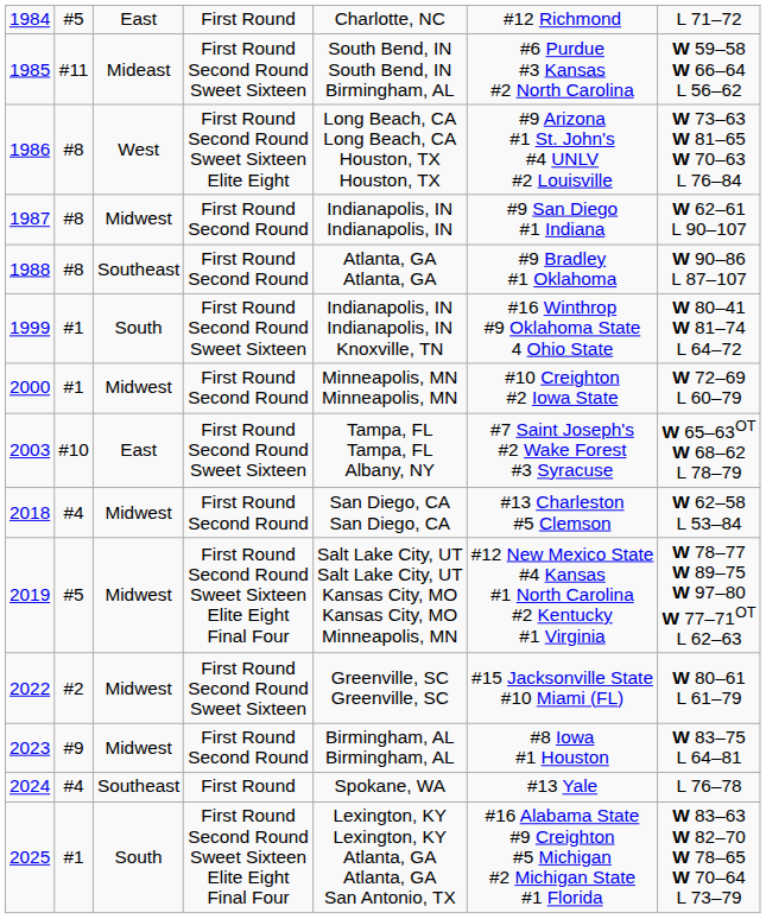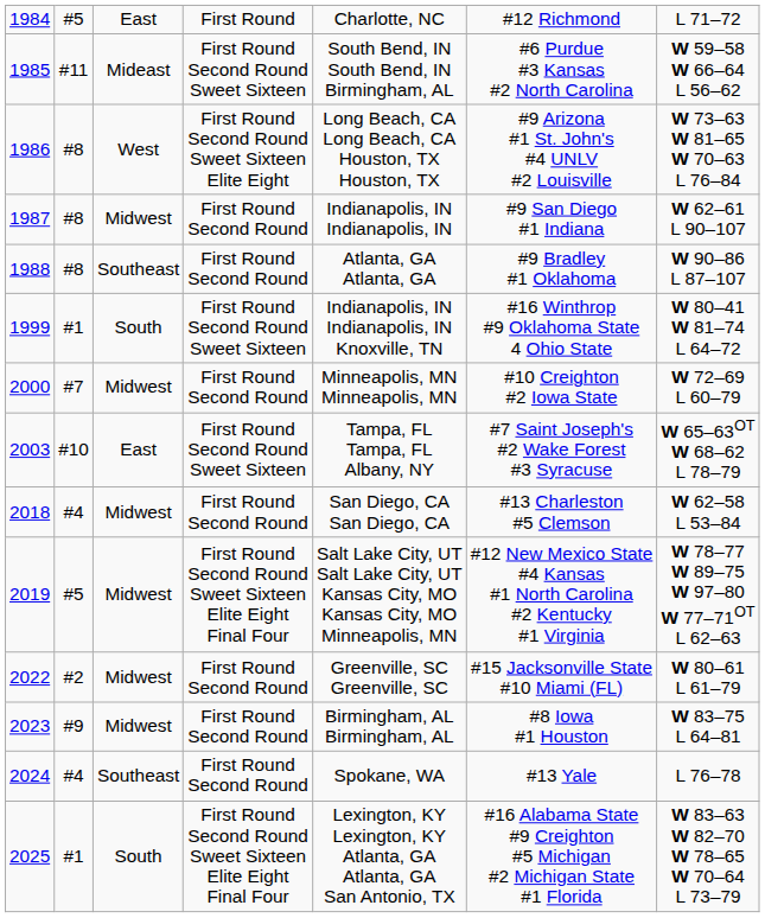 <table class="wikitable">
 <tr align="center">
 <td><a href='#'>1984</a></td>
 <td>#5</td>
 <td>East</td>
 <td>First Round</td>
 <td>Charlotte, NC</td>
 <td>#12 <a href='#'>Richmond</a></td>
 <td>L 71–72</td>
 </tr>
 <tr align="center">
 <td><a href='#'>1985</a></td>
 <td>#11</td>
 <td>Mideast</td>
 <td>First Round<br>Second Round<br>Sweet Sixteen</td>
 <td>South Bend, IN<br>South Bend, IN<br>Birmingham, AL</td>
 <td>#6 <a href='#'>Purdue</a><br>#3 <a href='#'>Kansas</a><br>#2 <a href='#'>North Carolina</a></td>
 <td><strong>W</strong> 59–58<br><strong>W</strong> 66–64<br>L 56–62</td>
 </tr>
 <tr align="center">
 <td><a href='#'>1986</a></td>
 <td>#8</td>
 <td>West</td>
 <td>First Round<br>Second Round<br>Sweet Sixteen<br>Elite Eight</td>
 <td>Long Beach, CA<br>Long Beach, CA<br>Houston, TX<br>Houston, TX</td>
 <td>#9 <a href='#'>Arizona</a><br>#1 <a href='#'>St. John's</a><br>#4 <a href='#'>UNLV</a><br>#2 <a href='#'>Louisville</a></td>
 <td><strong>W</strong> 73–63<br><strong>W</strong> 81–65<br><strong>W</strong> 70–63<br>L 76–84</td>
 </tr>
 <tr align="center">
 <td><a href='#'>1987</a></td>
 <td>#8</td>
 <td>Midwest</td>
 <td>First Round<br>Second Round</td>
 <td>Indianapolis, IN<br>Indianapolis, IN</td>
 <td>#9 <a href='#'>San Diego</a><br>#1 <a href='#'>Indiana</a></td>
 <td><strong>W</strong> 62–61<br>L 90–107</td>
 </tr>
 <tr align="center">
 <td><a href='#'>1988</a></td>
 <td>#8</td>
 <td>Southeast</td>
 <td>First Round<br>Second Round</td>
 <td>Atlanta, GA<br>Atlanta, GA</td>
 <td>#9 <a href='#'>Bradley</a><br>#1 <a href='#'>Oklahoma</a></td>
 <td><strong>W</strong> 90–86<br>L 87–107</td>
 </tr>
 <tr align="center">
 <td><a href='#'>1999</a></td>
 <td>#1</td>
 <td>South</td>
 <td>First Round<br>Second Round<br>Sweet Sixteen</td>
 <td>Indianapolis, IN<br>Indianapolis, IN<br>Knoxville, TN</td>
 <td>#16 <a href='#'>Winthrop</a><br>#9 <a href='#'>Oklahoma State</a><br>4 <a href='#'>Ohio State</a></td>
 <td><strong>W</strong> 80–41<br><strong>W</strong> 81–74<br>L 64–72</td>
 </tr>
 <tr align="center">
 <td><a href='#'>2000</a></td>
-<td>#1</td>
+<td>#7</td>
 <td>Midwest</td>
 <td>First Round<br>Second Round</td>
 <td>Minneapolis, MN<br>Minneapolis, MN</td>
 <td>#10 <a href='#'>Creighton</a><br>#2 <a href='#'>Iowa State</a></td>
 <td><strong>W</strong> 72–69<br>L 60–79</td>
 </tr>
 <tr align="center">
 <td><a href='#'>2003</a></td>
 <td>#10</td>
 <td>East</td>
 <td>First Round<br>Second Round<br>Sweet Sixteen</td>
 <td>Tampa, FL<br>Tampa, FL<br>Albany, NY</td>
 <td>#7 <a href='#'>Saint Joseph's</a><br>#2 <a href='#'>Wake Forest</a><br>#3 <a href='#'>Syracuse</a></td>
 <td><strong>W</strong> 65–63<sup>OT</sup><br><strong>W</strong> 68–62<br>L 78–79</td>
 </tr>
 <tr align="center">
 <td><a href='#'>2018</a></td>
 <td>#4</td>
 <td>Midwest</td>
 <td>First Round<br>Second Round</td>
 <td>San Diego, CA<br>San Diego, CA</td>
 <td>#13 <a href='#'>Charleston</a><br>#5 <a href='#'>Clemson</a></td>
 <td><strong>W</strong> 62–58<br>L 53–84</td>
 </tr>
 <tr align="center">
 <td><a href='#'>2019</a></td>
 <td>#5</td>
 <td>Midwest</td>
 <td>First Round<br>Second Round<br>Sweet Sixteen<br>Elite Eight<br>Final Four</td>
 <td>Salt Lake City, UT<br>Salt Lake City, UT<br>Kansas City, MO<br>Kansas City, MO<br>Minneapolis, MN</td>
 <td>#12 <a href='#'>New Mexico State</a><br>#4 <a href='#'>Kansas</a><br>#1 <a href='#'>North Carolina</a> <br> #2 <a href='#'>Kentucky</a><br> #1 <a href='#'>Virginia</a></td>
 <td><strong>W</strong> 78–77<br><strong>W</strong> 89–75<br> <strong>W</strong> 97–80 <br><strong>W</strong> 77–71<sup>OT</sup><br>L 62–63</td>
 </tr>
 <tr align="center">
 <td><a href='#'>2022</a></td>
 <td>#2</td>
 <td>Midwest</td>
-<td>First Round<br>Second Round<br>Sweet Sixteen</td>
+<td>First Round<br>Second Round</td>
 <td>Greenville, SC<br>Greenville, SC</td>
 <td>#15 <a href='#'>Jacksonville State</a><br>#10 <a href='#'>Miami (FL)</a></td>
 <td><strong>W</strong> 80–61<br> L 61–79</td>
 </tr>
 <tr align="center">
 <td><a href='#'>2023</a></td>
 <td>#9</td>
 <td>Midwest</td>
 <td>First Round<br>Second Round</td>
 <td>Birmingham, AL<br>Birmingham, AL</td>
 <td>#8 <a href='#'>Iowa</a><br> #1 <a href='#'>Houston</a></td>
 <td><strong>W</strong> 83–75<br> L 64–81</td>
 </tr>
 <tr align="center">
 <td><a href='#'>2024</a></td>
 <td>#4</td>
 <td>Southeast</td>
-<td>First Round</td>
+<td>First Round<br>Second Round</td>
 <td>Spokane, WA</td>
 <td>#13 <a href='#'>Yale</a></td>
 <td>L 76–78</td>
 </tr>
 <tr align="center">
 <td><a href='#'>2025</a></td>
 <td>#1</td>
 <td>South</td>
 <td>First Round<br>Second Round <br>Sweet Sixteen<br>Elite Eight<br>Final Four</td>
 <td>Lexington, KY<br>Lexington, KY<br>Atlanta, GA<br>Atlanta, GA<br>San Antonio, TX</td>
 <td>#16 <a href='#'>Alabama State</a><br>#9 <a href='#'>Creighton</a><br>#5 <a href='#'>Michigan</a><br>#2 <a href='#'>Michigan State</a><br>#1 <a href='#'>Florida</a></td>
 <td><strong>W</strong> 83–63<br> <strong>W</strong> 82–70<br><strong>W</strong> 78–65<br> <strong>W</strong> 70–64<br>L 73–79</td>
 </tr>
 </table>
